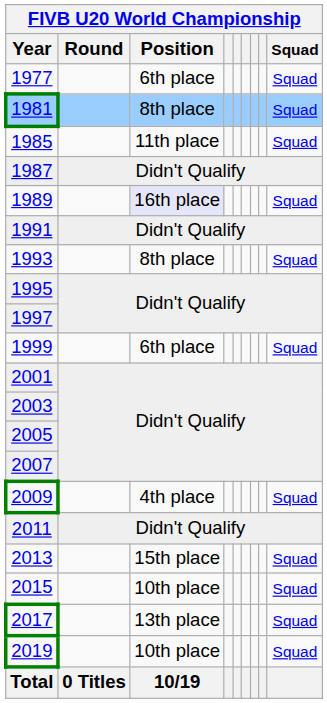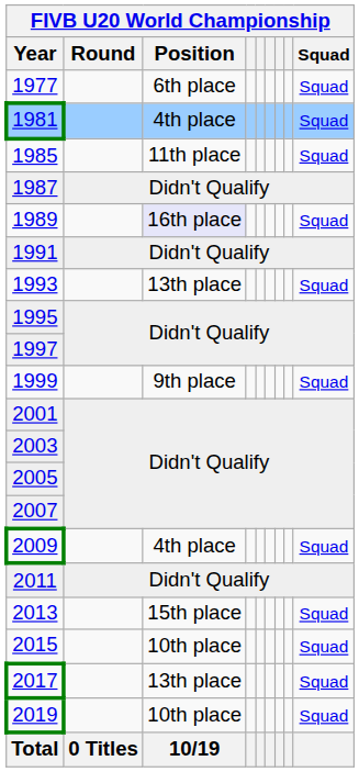 <table class="wikitable" style="text-align: center;">
 <tr>
 <th colspan=9><a href='#'>FIVB U20 World Championship</a></th>
 </tr>
 <tr>
 <th>Year</th>
 <th>Round</th>
 <th>Position</th>
 <th></th>
 <th></th>
 <th></th>
 <th></th>
 <th></th>
 <th><small>Squad</small></th>
 </tr>
 <tr>
 <td> <a href='#'>1977</a></td>
 <td></td>
 <td>6th place</td>
 <td></td>
 <td></td>
 <td></td>
 <td></td>
 <td></td>
 <td><small><a href='#'>Squad</a></small></td>
 </tr>
 <tr bgcolor=9acdff>
 <td style="border:3px solid green"> <a href='#'>1981</a></td>
 <td></td>
-<td>8th place</td>
+<td>4th place</td>
 <td></td>
 <td></td>
 <td></td>
 <td></td>
 <td></td>
 <td><small><a href='#'>Squad</a></small></td>
 </tr>
 <tr>
 <td> <a href='#'>1985</a></td>
 <td></td>
 <td>11th place</td>
 <td></td>
 <td></td>
 <td></td>
 <td></td>
 <td></td>
 <td><small><a href='#'>Squad</a></small></td>
 </tr>
 <tr bgcolor="efefef">
 <td> <a href='#'>1987</a></td>
 <td colspan=9>Didn't Qualify</td>
 </tr>
 <tr>
 <td> <a href='#'>1989</a></td>
 <td></td>
 <td style="background: lavender;">16th place</td>
 <td></td>
 <td></td>
 <td></td>
 <td></td>
 <td></td>
 <td><small><a href='#'>Squad</a></small></td>
 </tr>
 <tr bgcolor="efefef">
 <td> <a href='#'>1991</a></td>
 <td colspan=9>Didn't Qualify</td>
 </tr>
 <tr>
 <td> <a href='#'>1993</a></td>
 <td></td>
-<td>8th place</td>
+<td>13th place</td>
 <td></td>
 <td></td>
 <td></td>
 <td></td>
 <td></td>
 <td><small><a href='#'>Squad</a></small></td>
 </tr>
 <tr bgcolor="efefef">
 <td> <a href='#'>1995</a></td>
 <td colspan=9 rowspan=2>Didn't Qualify</td>
 </tr>
 <tr bgcolor="efefef">
 <td> <a href='#'>1997</a></td>
 </tr>
 <tr>
 <td> <a href='#'>1999</a></td>
 <td></td>
-<td>6th place</td>
+<td>9th place</td>
 <td></td>
 <td></td>
 <td></td>
 <td></td>
 <td></td>
 <td><small><a href='#'>Squad</a></small></td>
 </tr>
 <tr bgcolor="efefef">
 <td> <a href='#'>2001</a></td>
 <td colspan=9 rowspan=4>Didn't Qualify</td>
 </tr>
 <tr bgcolor="efefef">
 <td> <a href='#'>2003</a></td>
 </tr>
 <tr bgcolor="efefef">
 <td> <a href='#'>2005</a></td>
 </tr>
 <tr bgcolor="efefef">
 <td> <a href='#'>2007</a></td>
 </tr>
 <tr>
 <td style="border:3px solid green"> <a href='#'>2009</a></td>
 <td></td>
 <td>4th place</td>
 <td></td>
 <td></td>
 <td></td>
 <td></td>
 <td></td>
 <td><small><a href='#'>Squad</a></small></td>
 </tr>
 <tr bgcolor="efefef">
 <td> <a href='#'>2011</a></td>
 <td colspan=9>Didn't Qualify</td>
 </tr>
 <tr>
 <td> <a href='#'>2013</a></td>
 <td></td>
 <td>15th place</td>
 <td></td>
 <td></td>
 <td></td>
 <td></td>
 <td></td>
 <td><small><a href='#'>Squad</a></small></td>
 </tr>
 <tr>
 <td> <a href='#'>2015</a></td>
 <td></td>
 <td>10th place</td>
 <td></td>
 <td></td>
 <td></td>
 <td></td>
 <td></td>
 <td><small><a href='#'>Squad</a></small></td>
 </tr>
 <tr>
 <td style="border:3px solid green"> <a href='#'>2017</a></td>
 <td></td>
 <td>13th place</td>
 <td></td>
 <td></td>
 <td></td>
 <td></td>
 <td></td>
 <td><small> <a href='#'>Squad</a></small></td>
 </tr>
 <tr>
 <td style="border:3px solid green"> <a href='#'>2019</a></td>
 <td></td>
 <td>10th place</td>
 <td></td>
 <td></td>
 <td></td>
 <td></td>
 <td></td>
 <td><small> <a href='#'>Squad</a></small></td>
 </tr>
 <tr>
 <th>Total</th>
 <th>0 Titles</th>
 <th>10/19</th>
 <th></th>
 <th></th>
 <th></th>
 <th></th>
 <th></th>
 <th></th>
 </tr>
 </table>
